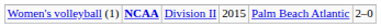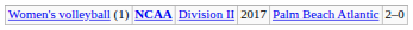 <table class="wikitable">
 <tr>
 </tr>
 <tr align="center">
 <td rowspan="1"><a href='#'>Women's volleyball</a> (1)</td>
 <td rowspan="1"><strong><a href='#'>NCAA</a></strong></td>
 <td rowspan="1"><a href='#'>Division II</a></td>
-<td>2015</td>
+<td>2017</td>
 <td><a href='#'>Palm Beach Atlantic</a></td>
 <td>2–0</td>
 </tr>
 </table>
